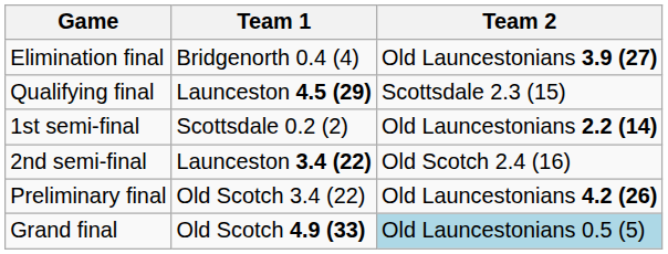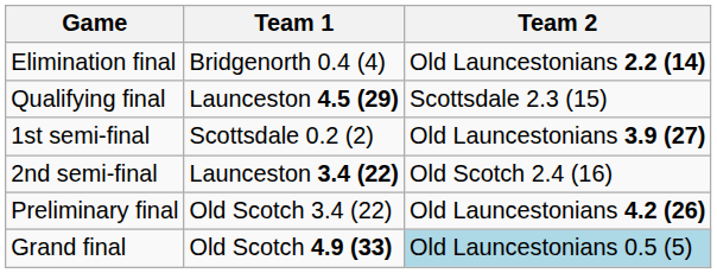 <table class="wikitable">
 <tr>
 <th>Game</th>
 <th>Team 1</th>
 <th>Team 2</th>
 </tr>
 <tr>
 <td>Elimination final</td>
 <td>Bridgenorth 0.4 (4)</td>
-<td>Old Launcestonians <strong>3.9 (27)</strong></td>
+<td>Old Launcestonians <strong>2.2 (14)</strong></td>
 </tr>
 <tr>
 <td>Qualifying final</td>
 <td>Launceston <strong>4.5 (29)</strong></td>
 <td>Scottsdale 2.3 (15)</td>
 </tr>
 <tr>
 <td>1st semi-final</td>
 <td>Scottsdale 0.2 (2)</td>
-<td>Old Launcestonians <strong>2.2 (14)</strong></td>
+<td>Old Launcestonians <strong>3.9 (27)</strong></td>
 </tr>
 <tr>
 <td>2nd semi-final</td>
 <td>Launceston <strong>3.4 (22)</strong></td>
 <td>Old Scotch 2.4 (16)</td>
 </tr>
 <tr>
 <td>Preliminary final</td>
 <td>Old Scotch 3.4 (22)</td>
 <td>Old Launcestonians <strong>4.2 (26)</strong></td>
 </tr>
 <tr>
 <td>Grand final</td>
 <td>Old Scotch <strong>4.9 (33)</strong></td>
 <td style="background: lightblue;">Old Launcestonians 0.5 (5)</td>
 </tr>
 </table>
